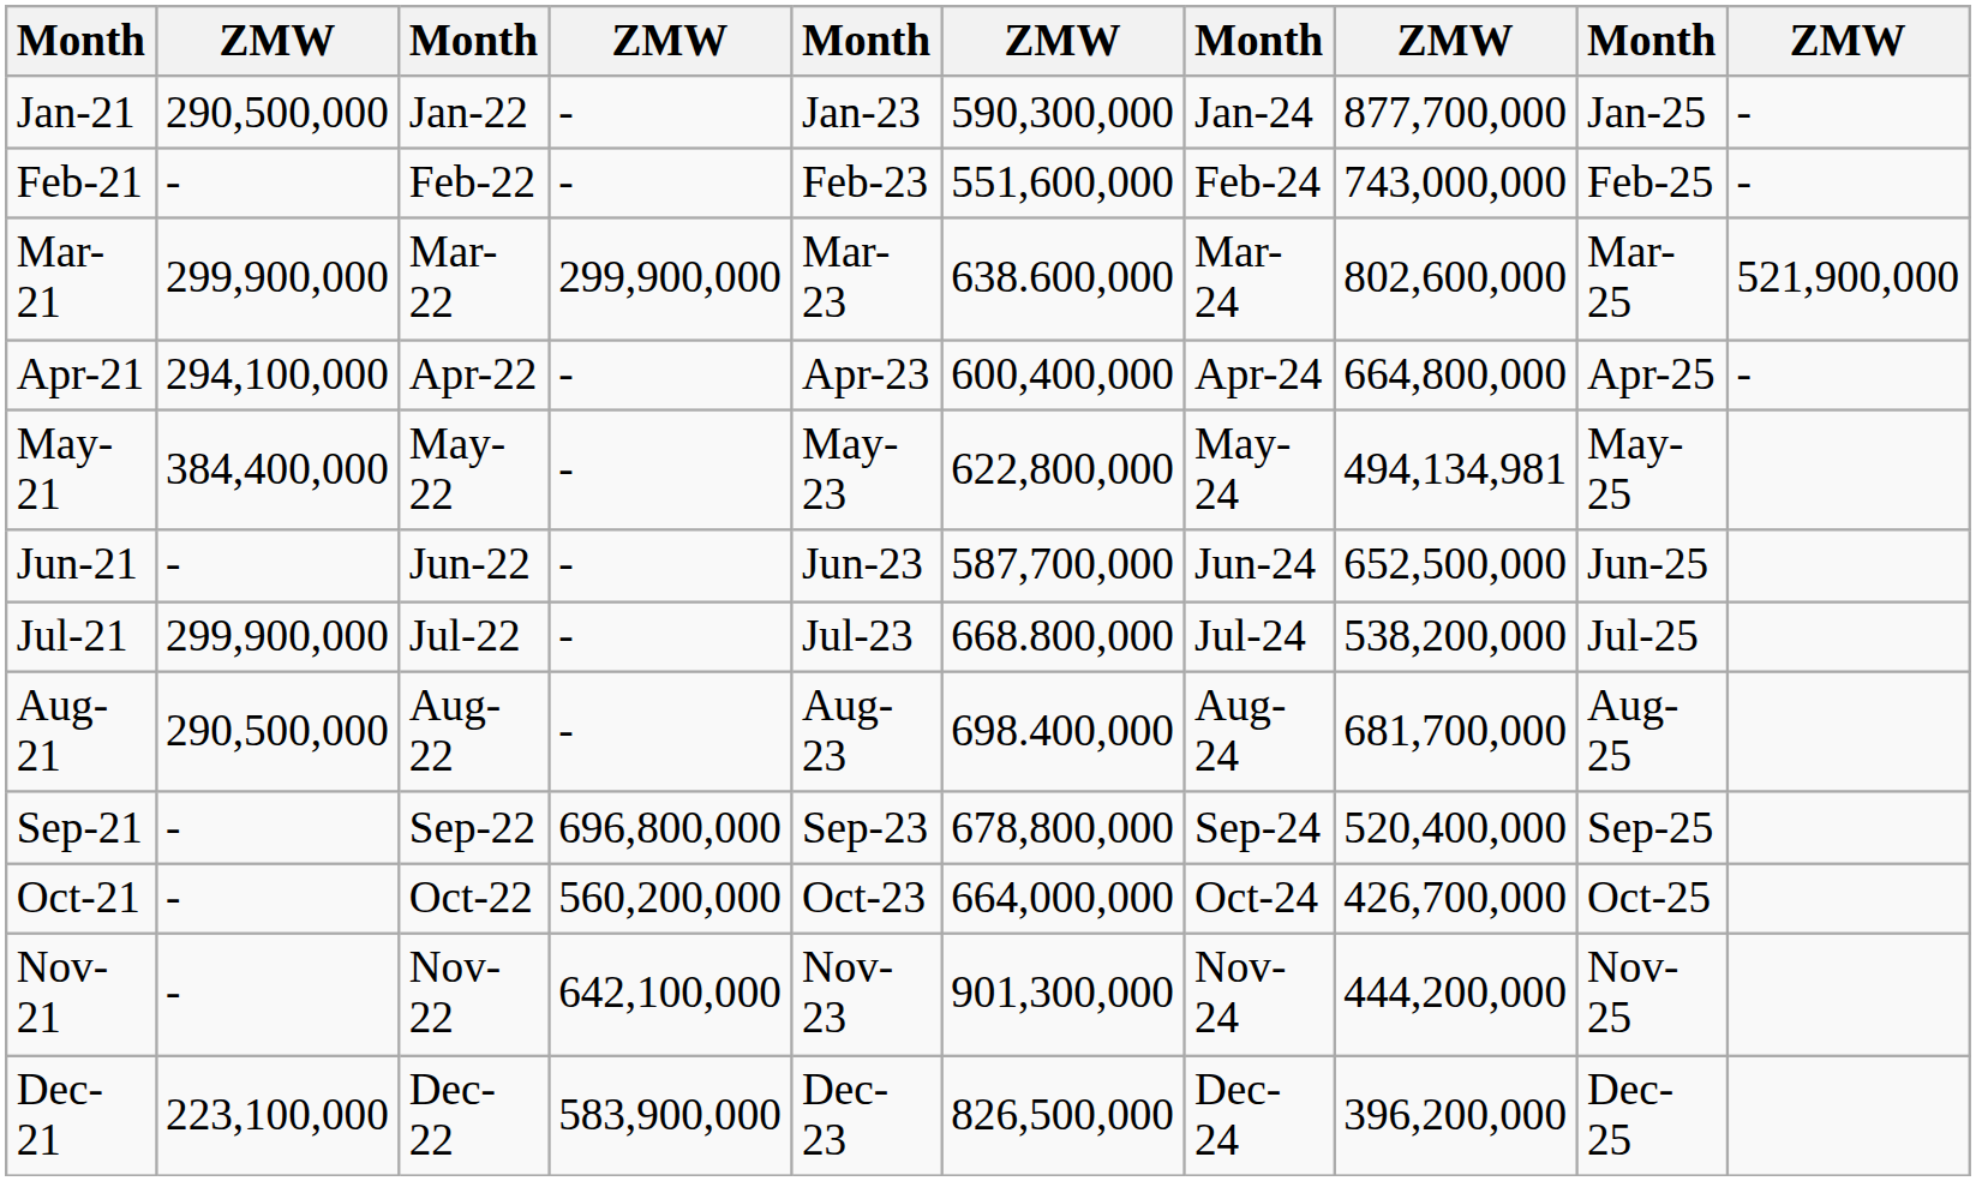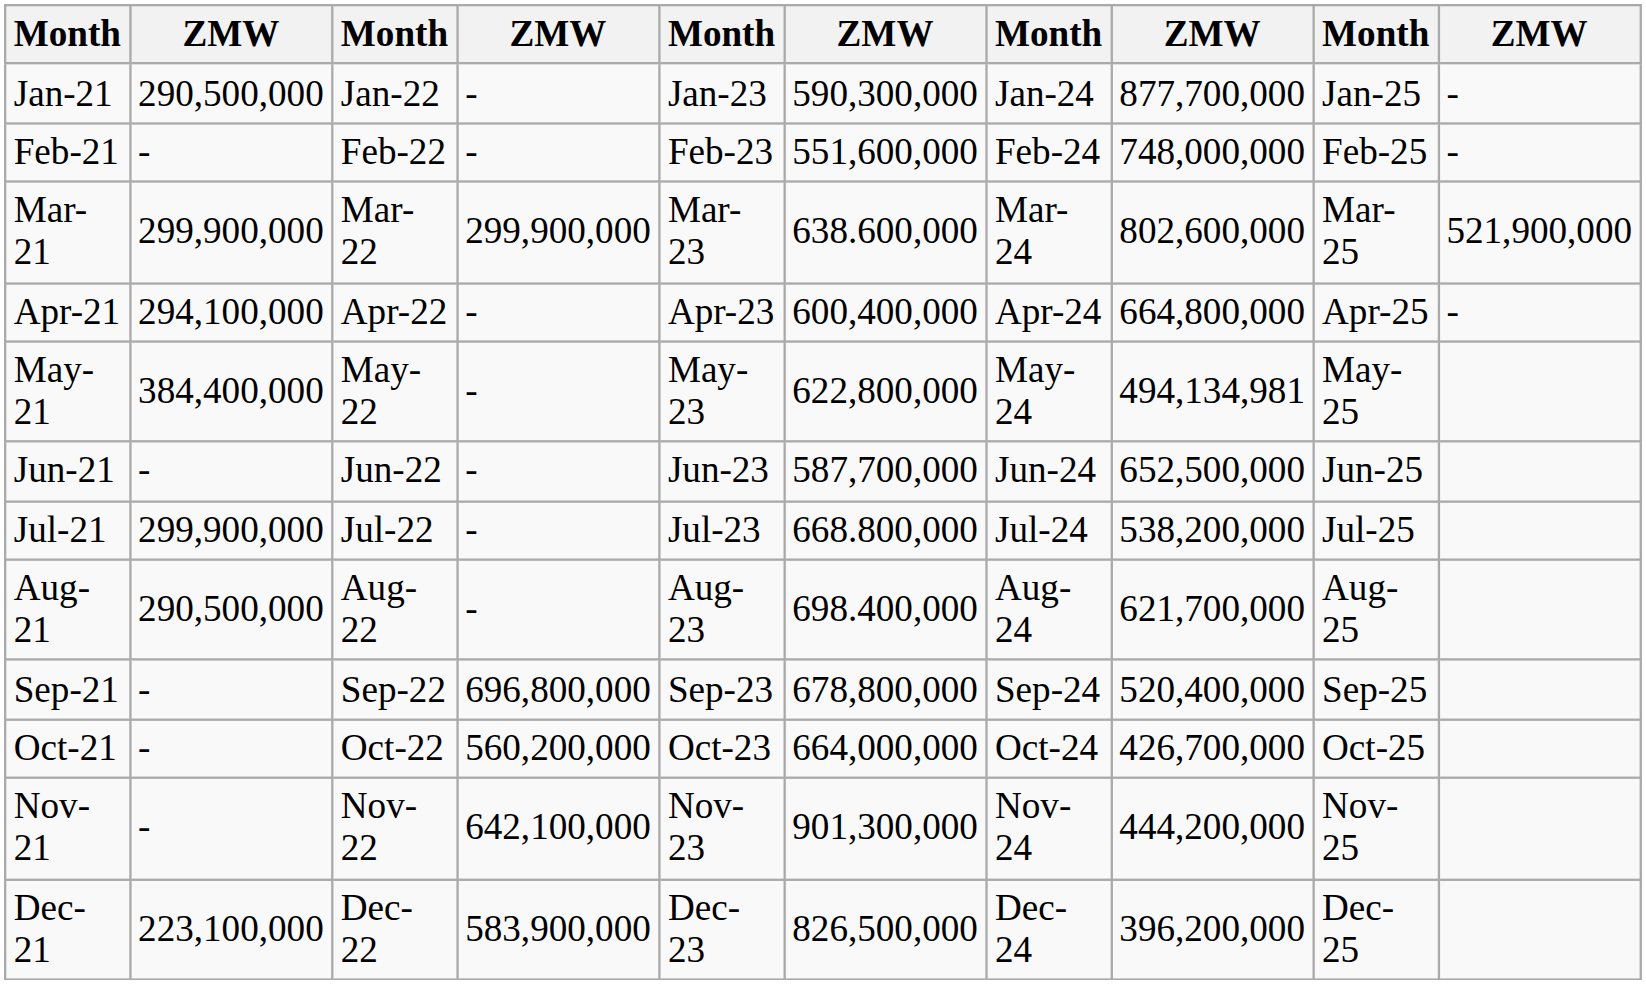 <table class="wikitable">
 <tr>
 <th>Month</th>
 <th>ZMW</th>
 <th>Month</th>
 <th>ZMW</th>
 <th>Month</th>
 <th>ZMW</th>
 <th>Month</th>
 <th>ZMW</th>
 <th>Month</th>
 <th>ZMW</th>
 </tr>
 <tr>
 <td>Jan-21</td>
 <td>290,500,000</td>
 <td>Jan-22</td>
 <td>-</td>
 <td>Jan-23</td>
 <td>590,300,000</td>
 <td>Jan-24</td>
 <td>877,700,000</td>
 <td>Jan-25</td>
 <td>-</td>
 </tr>
 <tr>
 <td>Feb-21</td>
 <td>-</td>
 <td>Feb-22</td>
 <td>-</td>
 <td>Feb-23</td>
 <td>551,600,000</td>
 <td>Feb-24</td>
-<td>743,000,000</td>
+<td>748,000,000</td>
 <td>Feb-25</td>
 <td>-</td>
 </tr>
 <tr>
 <td>Mar-21</td>
 <td>299,900,000</td>
 <td>Mar-22</td>
 <td>299,900,000</td>
 <td>Mar-23</td>
 <td>638.600,000</td>
 <td>Mar-24</td>
 <td>802,600,000</td>
 <td>Mar-25</td>
 <td>521,900,000</td>
 </tr>
 <tr>
 <td>Apr-21</td>
 <td>294,100,000</td>
 <td>Apr-22</td>
 <td>-</td>
 <td>Apr-23</td>
 <td>600,400,000</td>
 <td>Apr-24</td>
 <td>664,800,000</td>
 <td>Apr-25</td>
 <td>-</td>
 </tr>
 <tr>
 <td>May-21</td>
 <td>384,400,000</td>
 <td>May-22</td>
 <td>-</td>
 <td>May-23</td>
 <td>622,800,000</td>
 <td>May-24</td>
 <td>494,134,981</td>
 <td>May-25</td>
 <td></td>
 </tr>
 <tr>
 <td>Jun-21</td>
 <td>-</td>
 <td>Jun-22</td>
 <td>-</td>
 <td>Jun-23</td>
 <td>587,700,000</td>
 <td>Jun-24</td>
 <td>652,500,000</td>
 <td>Jun-25</td>
 <td></td>
 </tr>
 <tr>
 <td>Jul-21</td>
 <td>299,900,000</td>
 <td>Jul-22</td>
 <td>-</td>
 <td>Jul-23</td>
 <td>668.800,000</td>
 <td>Jul-24</td>
 <td>538,200,000</td>
 <td>Jul-25</td>
 <td></td>
 </tr>
 <tr>
 <td>Aug-21</td>
 <td>290,500,000</td>
 <td>Aug-22</td>
 <td>-</td>
 <td>Aug-23</td>
 <td>698.400,000</td>
 <td>Aug-24</td>
-<td>681,700,000</td>
+<td>621,700,000</td>
 <td>Aug-25</td>
 <td></td>
 </tr>
 <tr>
 <td>Sep-21</td>
 <td>-</td>
 <td>Sep-22</td>
 <td>696,800,000</td>
 <td>Sep-23</td>
 <td>678,800,000</td>
 <td>Sep-24</td>
 <td>520,400,000</td>
 <td>Sep-25</td>
 <td></td>
 </tr>
 <tr>
 <td>Oct-21</td>
 <td>-</td>
 <td>Oct-22</td>
 <td>560,200,000</td>
 <td>Oct-23</td>
 <td>664,000,000</td>
 <td>Oct-24</td>
 <td>426,700,000</td>
 <td>Oct-25</td>
 <td></td>
 </tr>
 <tr>
 <td>Nov-21</td>
 <td>-</td>
 <td>Nov-22</td>
 <td>642,100,000</td>
 <td>Nov-23</td>
 <td>901,300,000</td>
 <td>Nov-24</td>
 <td>444,200,000</td>
 <td>Nov-25</td>
 <td></td>
 </tr>
 <tr>
 <td>Dec-21</td>
 <td>223,100,000</td>
 <td>Dec-22</td>
 <td>583,900,000</td>
 <td>Dec-23</td>
 <td>826,500,000</td>
 <td>Dec-24</td>
 <td>396,200,000</td>
 <td>Dec-25</td>
 <td></td>
 </tr>
 </table>
